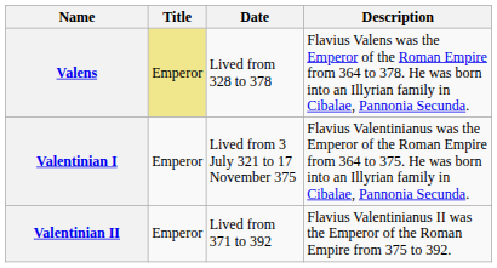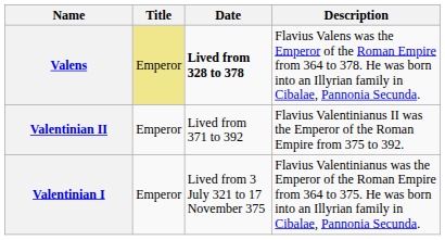 <table class="wikitable sortable">
 <tr>
 <th scope="col" style="width: 150px;">Name</th>
 <th scope="col" style="width: 50px;">Title</th>
 <th scope="col" style="width: 100px;">Date</th>
 <th scope="col" style="width: 200px;">Description</th>
 </tr>
 <tr>
 <th><a href='#'>Valens</a></th>
 <td style="background: khaki;">Emperor</td>
-<td>Lived from 328 to 378</td>
+<td><strong>Lived from 328 to 378</strong></td>
 <td>Flavius Valens was the <a href='#'>Emperor</a> of the <a href='#'>Roman Empire</a> from 364 to 378. He was born into an Illyrian family in <a href='#'>Cibalae</a>, <a href='#'>Pannonia Secunda</a>.</td>
+</tr>
+<tr>
+<th><a href='#'>Valentinian II</a></th>
+<td>Emperor</td>
+<td>Lived from 371 to 392</td>
+<td>Flavius Valentinianus II was the Emperor of the Roman Empire from 375 to 392.</td>
 </tr>
 <tr>
 <th><a href='#'>Valentinian I</a></th>
 <td>Emperor</td>
 <td>Lived from 3 July 321 to 17 November 375</td>
 <td>Flavius Valentinianus was the Emperor of the Roman Empire from 364 to 375. He was born into an Illyrian family in <a href='#'>Cibalae</a>, <a href='#'>Pannonia Secunda</a>.</td>
 </tr>
-<tr>
-<th><a href='#'>Valentinian II</a></th>
-<td>Emperor</td>
-<td>Lived from 371 to 392</td>
-<td>Flavius Valentinianus II was the Emperor of the Roman Empire from 375 to 392.</td>
-</tr>
 </table>
